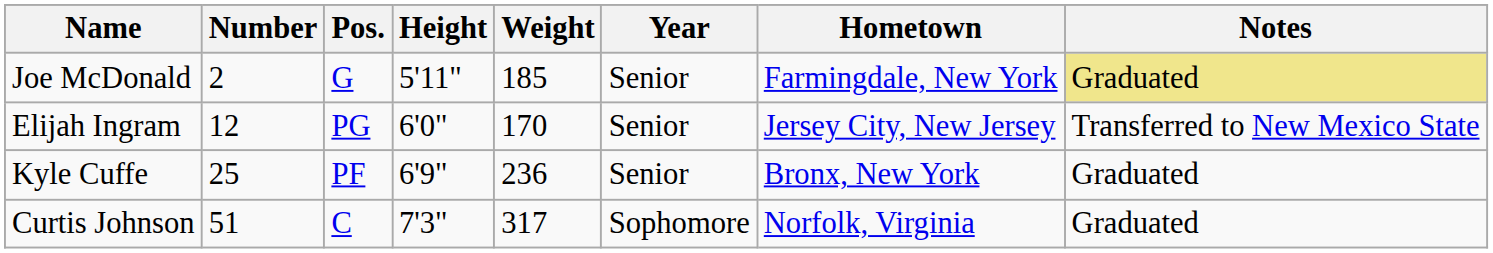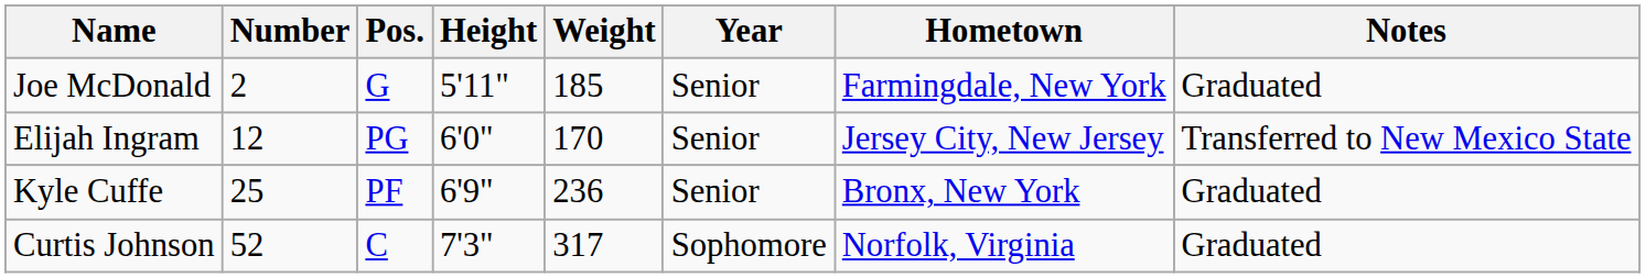 <table class="wikitable sortable" border="1">
 <tr>
 <th>Name</th>
 <th>Number</th>
 <th>Pos.</th>
 <th>Height</th>
 <th>Weight</th>
 <th>Year</th>
 <th>Hometown</th>
 <th class="unsortable">Notes</th>
 </tr>
 <tr>
 <td sortname>Joe McDonald</td>
 <td>2</td>
 <td><a href='#'>G</a></td>
 <td>5'11"</td>
 <td>185</td>
 <td>Senior</td>
 <td><a href='#'>Farmingdale, New York</a></td>
-<td style="background: khaki;">Graduated</td>
+<td>Graduated</td>
 </tr>
 <tr>
 <td sortname>Elijah Ingram</td>
 <td>12</td>
 <td><a href='#'>PG</a></td>
 <td>6'0"</td>
 <td>170</td>
 <td>Senior</td>
 <td><a href='#'>Jersey City, New Jersey</a></td>
 <td>Transferred to <a href='#'>New Mexico State</a></td>
 </tr>
 <tr>
 <td sortname>Kyle Cuffe</td>
 <td>25</td>
 <td><a href='#'>PF</a></td>
 <td>6'9"</td>
 <td>236</td>
 <td>Senior</td>
 <td><a href='#'>Bronx, New York</a></td>
 <td>Graduated</td>
 </tr>
 <tr>
 <td sortname>Curtis Johnson</td>
-<td>51</td>
+<td>52</td>
 <td><a href='#'>C</a></td>
 <td>7'3"</td>
 <td>317</td>
 <td>Sophomore</td>
 <td><a href='#'>Norfolk, Virginia</a></td>
 <td>Graduated</td>
 </tr>
 </table>
